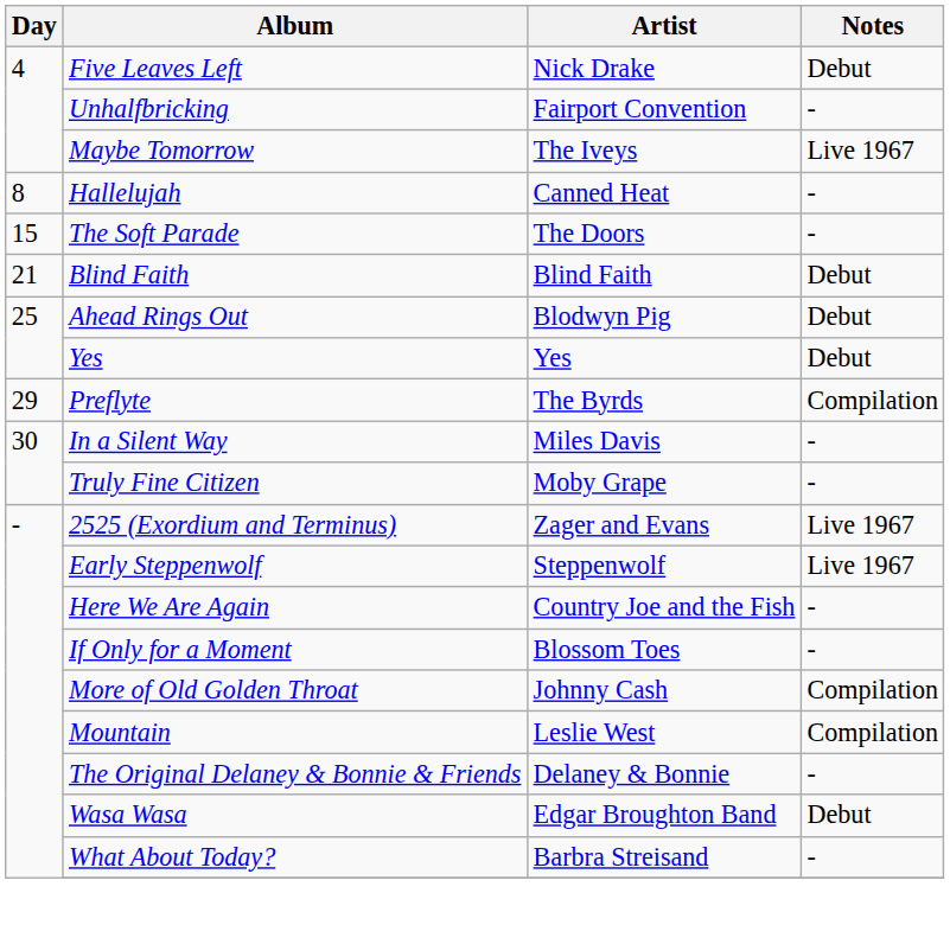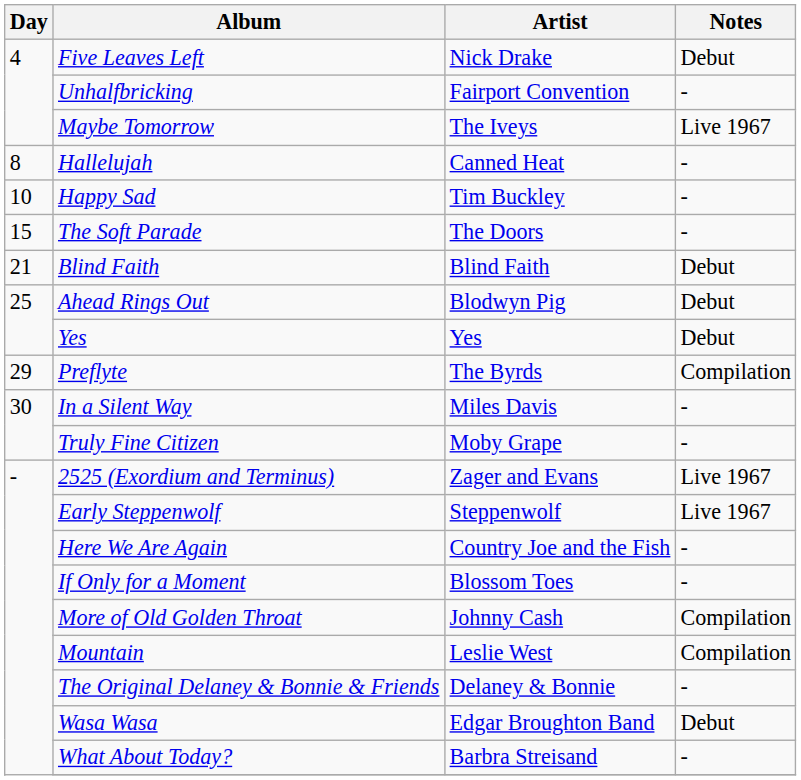 <table class="wikitable">
 <tr>
 <th>Day</th>
 <th>Album</th>
 <th>Artist</th>
 <th>Notes</th>
 </tr>
 <tr>
 <td rowspan="3"style="vertical-align:top;">4</td>
 <td><em><a href='#'>Five Leaves Left</a></em></td>
 <td><a href='#'>Nick Drake</a></td>
 <td>Debut</td>
 </tr>
 <tr>
 <td><em><a href='#'>Unhalfbricking</a></em></td>
 <td><a href='#'>Fairport Convention</a></td>
 <td>-</td>
 </tr>
 <tr>
 <td><em><a href='#'>Maybe Tomorrow</a></em></td>
 <td><a href='#'>The Iveys</a></td>
 <td>Live 1967</td>
 </tr>
 <tr>
 <td style="vertical-align:top;">8</td>
 <td><em><a href='#'>Hallelujah</a></em></td>
 <td><a href='#'>Canned Heat</a></td>
+<td>-</td>
+</tr>
+<tr>
+<td style="vertical-align:top;">10</td>
+<td><em><a href='#'>Happy Sad</a></em></td>
+<td><a href='#'>Tim Buckley</a></td>
 <td>-</td>
 </tr>
 <tr>
 <td style="vertical-align:top;">15</td>
 <td><em><a href='#'>The Soft Parade</a></em></td>
 <td><a href='#'>The Doors</a></td>
 <td>-</td>
 </tr>
 <tr>
 <td style="vertical-align:top;">21</td>
 <td><em><a href='#'>Blind Faith</a></em></td>
 <td><a href='#'>Blind Faith</a></td>
 <td>Debut</td>
 </tr>
 <tr>
 <td rowspan="2" style="vertical-align:top;">25</td>
 <td><em><a href='#'>Ahead Rings Out</a></em></td>
 <td><a href='#'>Blodwyn Pig</a></td>
 <td>Debut</td>
 </tr>
 <tr>
 <td><em><a href='#'>Yes</a></em></td>
 <td><a href='#'>Yes</a></td>
 <td>Debut</td>
 </tr>
 <tr>
 <td style="vertical-align:top;">29</td>
 <td><em><a href='#'>Preflyte</a></em></td>
 <td><a href='#'>The Byrds</a></td>
 <td>Compilation</td>
 </tr>
 <tr>
 <td rowspan="2" style="vertical-align:top;">30</td>
 <td><em><a href='#'>In a Silent Way</a></em></td>
 <td><a href='#'>Miles Davis</a></td>
 <td>-</td>
 </tr>
 <tr>
 <td><em><a href='#'>Truly Fine Citizen</a></em></td>
 <td><a href='#'>Moby Grape</a></td>
 <td>-</td>
 </tr>
 <tr>
 <td rowspan="10" style="vertical-align:top;">-</td>
 <td><em><a href='#'>2525 (Exordium and Terminus)</a></em></td>
 <td><a href='#'>Zager and Evans</a></td>
 <td>Live 1967</td>
 </tr>
 <tr>
 <td><em><a href='#'>Early Steppenwolf</a></em></td>
 <td><a href='#'>Steppenwolf</a></td>
 <td>Live 1967</td>
 </tr>
 <tr>
 <td><em><a href='#'>Here We Are Again</a></em></td>
 <td><a href='#'>Country Joe and the Fish</a></td>
 <td>-</td>
 </tr>
 <tr>
 <td><em><a href='#'>If Only for a Moment</a></em></td>
 <td><a href='#'>Blossom Toes</a></td>
 <td>-</td>
 </tr>
 <tr>
 <td><em><a href='#'>More of Old Golden Throat</a></em></td>
 <td><a href='#'>Johnny Cash</a></td>
 <td>Compilation</td>
 </tr>
 <tr>
 <td><em><a href='#'>Mountain</a></em></td>
 <td><a href='#'>Leslie West</a></td>
 <td>Compilation</td>
 </tr>
 <tr>
 <td><em><a href='#'>The Original Delaney & Bonnie & Friends</a></em></td>
 <td><a href='#'>Delaney & Bonnie</a></td>
 <td>-</td>
 </tr>
 <tr>
 <td><em><a href='#'>Wasa Wasa</a></em></td>
 <td><a href='#'>Edgar Broughton Band</a></td>
 <td>Debut</td>
 </tr>
 <tr>
 <td><em><a href='#'>What About Today?</a></em></td>
 <td><a href='#'>Barbra Streisand</a></td>
 <td>-</td>
 </tr>
 <tr>
 </tr>
 </table>
